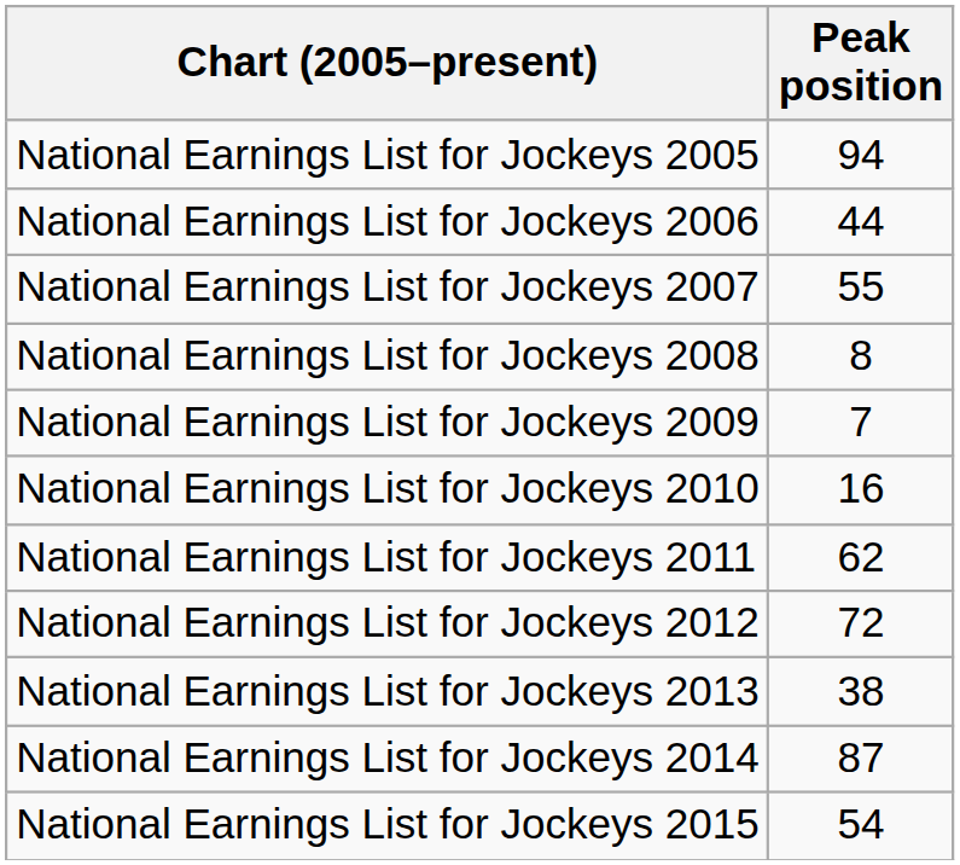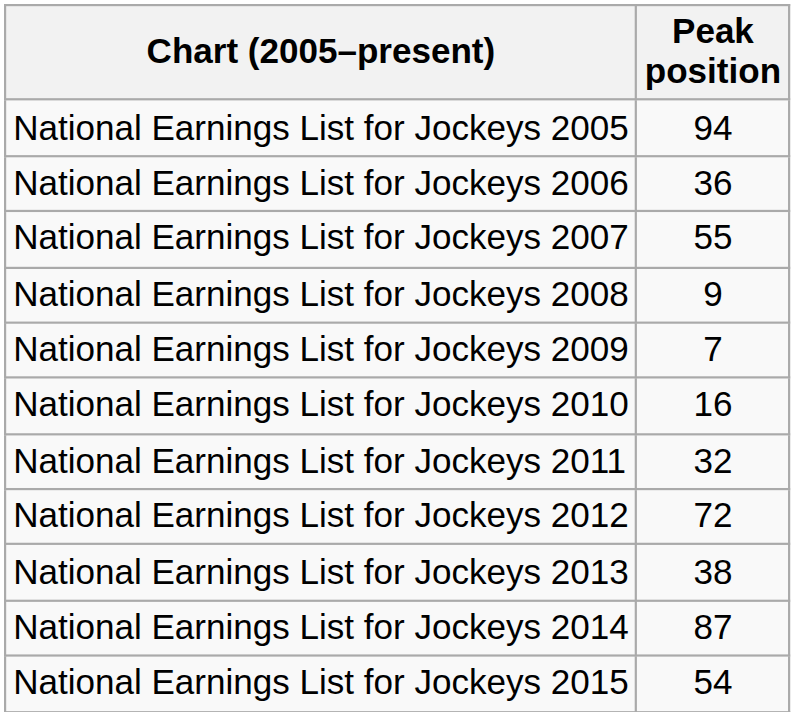 <table class="wikitable sortable">
 <tr>
 <th>Chart (2005–present)</th>
 <th>Peak<br>position</th>
 </tr>
 <tr>
 <td>National Earnings List for Jockeys 2005</td>
 <td style="text-align:center;">94</td>
 </tr>
 <tr>
 <td>National Earnings List for Jockeys 2006</td>
-<td style="text-align:center;">44</td>
+<td style="text-align:center;">36</td>
 </tr>
 <tr>
 <td>National Earnings List for Jockeys 2007</td>
 <td style="text-align:center;">55</td>
 </tr>
 <tr>
 <td>National Earnings List for Jockeys 2008</td>
-<td style="text-align:center;">8</td>
+<td style="text-align:center;">9</td>
 </tr>
 <tr>
 <td>National Earnings List for Jockeys 2009</td>
 <td style="text-align:center;">7</td>
 </tr>
 <tr>
 <td>National Earnings List for Jockeys 2010</td>
 <td style="text-align:center;">16</td>
 </tr>
 <tr>
 <td>National Earnings List for Jockeys 2011</td>
-<td style="text-align:center;">62</td>
+<td style="text-align:center;">32</td>
 </tr>
 <tr>
 <td>National Earnings List for Jockeys 2012</td>
 <td style="text-align:center;">72</td>
 </tr>
 <tr>
 <td>National Earnings List for Jockeys 2013</td>
 <td style="text-align:center;">38</td>
 </tr>
 <tr>
 <td>National Earnings List for Jockeys 2014</td>
 <td style="text-align:center;">87</td>
 </tr>
 <tr>
 <td>National Earnings List for Jockeys 2015</td>
 <td style="text-align:center;">54</td>
 </tr>
 <tr>
 </tr>
 </table>
